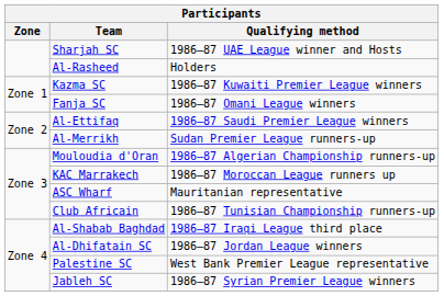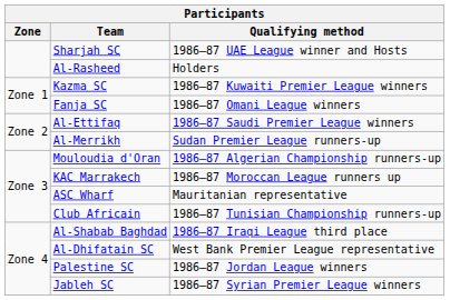 <table class="wikitable">
 <tr>
 <th colspan=4>Participants</th>
 </tr>
 <tr>
 <th>Zone</th>
 <th>Team</th>
 <th>Qualifying method</th>
 </tr>
 <tr>
 <td rowspan=2></td>
 <td> <a href='#'>Sharjah SC</a></td>
 <td>1986–87 <a href='#'>UAE League</a> winner and Hosts</td>
 </tr>
 <tr>
 <td> <a href='#'>Al-Rasheed</a></td>
 <td>Holders</td>
 </tr>
 <tr>
 <td rowspan=2>Zone 1</td>
 <td> <a href='#'>Kazma SC</a></td>
 <td>1986–87 <a href='#'>Kuwaiti Premier League</a> winners</td>
 </tr>
 <tr>
 <td> <a href='#'>Fanja SC</a></td>
 <td>1986–87 <a href='#'>Omani League</a> winners</td>
 </tr>
 <tr>
 <td rowspan=2>Zone 2</td>
 <td> <a href='#'>Al-Ettifaq</a></td>
 <td><a href='#'>1986–87 Saudi Premier League</a> winners</td>
 </tr>
 <tr>
 <td> <a href='#'>Al-Merrikh</a></td>
 <td><a href='#'>Sudan Premier League</a> runners-up</td>
 </tr>
 <tr>
 <td rowspan=4>Zone 3</td>
 <td> <a href='#'>Mouloudia d'Oran</a></td>
 <td><a href='#'>1986–87 Algerian Championship</a> runners-up</td>
 </tr>
 <tr>
 <td> <a href='#'>KAC Marrakech</a></td>
 <td>1986–87 <a href='#'>Moroccan League</a> runners up</td>
 </tr>
 <tr>
 <td> <a href='#'>ASC Wharf</a></td>
 <td>Mauritanian representative</td>
 </tr>
 <tr>
 <td> <a href='#'>Club Africain</a></td>
 <td>1986–87 <a href='#'>Tunisian Championship</a> runners-up</td>
 </tr>
 <tr>
 <td rowspan=4>Zone 4</td>
 <td> <a href='#'>Al-Shabab Baghdad</a></td>
 <td><a href='#'>1986–87 Iraqi League</a> third place</td>
 </tr>
 <tr>
 <td> <a href='#'>Al-Dhifatain SC</a></td>
-<td>1986–87 <a href='#'>Jordan League</a> winners</td>
+<td>West Bank Premier League representative</td>
 </tr>
 <tr>
 <td> <a href='#'>Palestine SC</a></td>
-<td>West Bank Premier League representative</td>
+<td>1986–87 <a href='#'>Jordan League</a> winners</td>
 </tr>
 <tr>
 <td> <a href='#'>Jableh SC</a></td>
 <td>1986–87 <a href='#'>Syrian Premier League</a> winners</td>
 </tr>
 </table>
